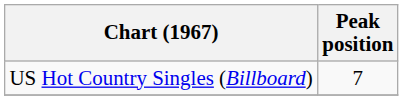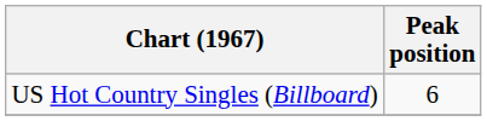 <table class="wikitable sortable">
 <tr>
 <th align="left">Chart (1967)</th>
 <th align="center">Peak<br>position</th>
 </tr>
 <tr>
 <td align="left">US <a href='#'>Hot Country Singles</a> (<em><a href='#'>Billboard</a></em>)</td>
-<td align="center">7</td>
+<td align="center">6</td>
 </tr>
 <tr>
 </tr>
 </table>
